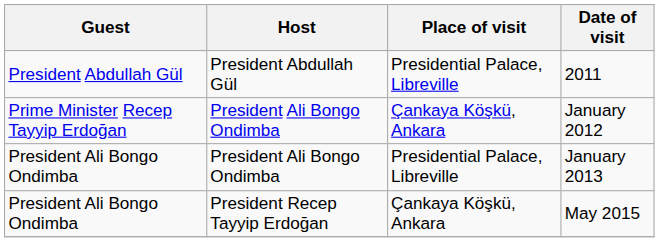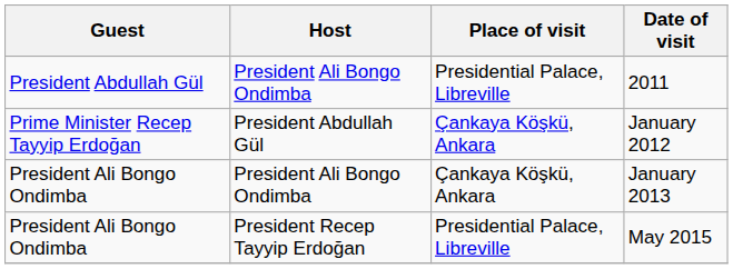 <table class="wikitable" border="1">
 <tr>
 <th>Guest</th>
 <th>Host</th>
 <th>Place of visit</th>
 <th>Date of visit</th>
 </tr>
 <tr>
 <td> <a href='#'>President</a> <a href='#'>Abdullah Gül</a></td>
-<td> President Abdullah Gül</td>
+<td> <a href='#'>President</a> <a href='#'>Ali Bongo Ondimba</a></td>
 <td>Presidential Palace, <a href='#'>Libreville</a></td>
 <td>2011</td>
 </tr>
 <tr>
 <td> <a href='#'>Prime Minister</a> <a href='#'>Recep Tayyip Erdoğan</a></td>
-<td> <a href='#'>President</a> <a href='#'>Ali Bongo Ondimba</a></td>
+<td> President Abdullah Gül</td>
 <td><a href='#'>Çankaya Köşkü</a>, <a href='#'>Ankara</a></td>
 <td>January 2012</td>
 </tr>
 <tr>
 <td> President Ali Bongo Ondimba</td>
 <td> President Ali Bongo Ondimba</td>
-<td>Presidential Palace, Libreville</td>
+<td>Çankaya Köşkü, Ankara</td>
 <td>January 2013</td>
 </tr>
 <tr>
 <td> President Ali Bongo Ondimba</td>
 <td> President Recep Tayyip Erdoğan</td>
-<td>Çankaya Köşkü, Ankara</td>
+<td>Presidential Palace, <a href='#'>Libreville</a></td>
 <td>May 2015</td>
 </tr>
 <tr>
 </tr>
 </table>
